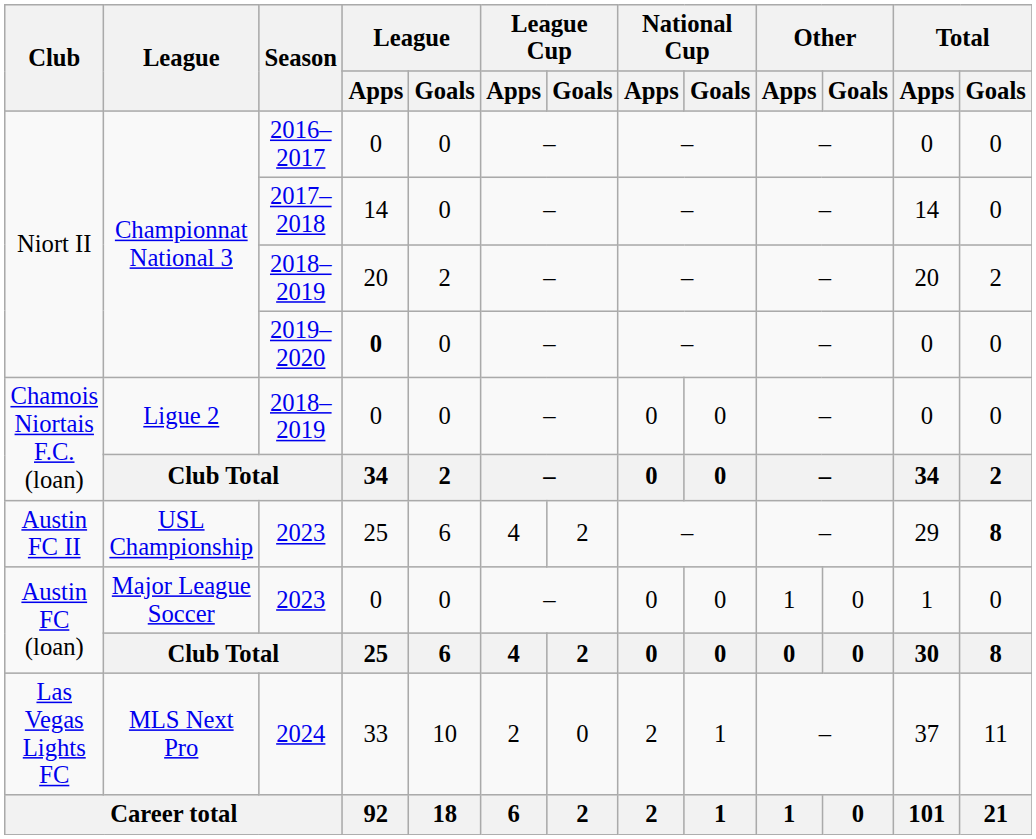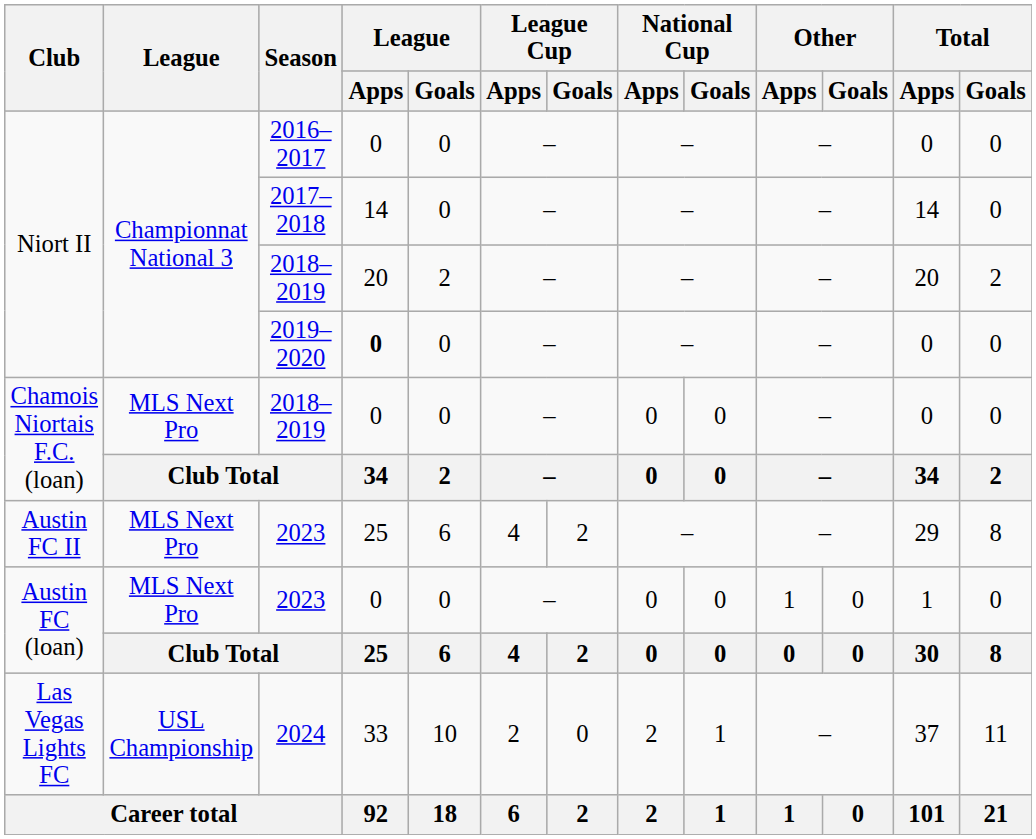 <table class="wikitable" style="text-align:center">
 <tr>
 <th rowspan="2">Club</th>
 <th rowspan="2">League</th>
 <th rowspan="2">Season</th>
 <th colspan="2">League</th>
 <th colspan="2">League Cup</th>
 <th colspan="2">National Cup</th>
 <th colspan="2">Other</th>
 <th colspan="2">Total</th>
 </tr>
 <tr>
 <th>Apps</th>
 <th>Goals</th>
 <th>Apps</th>
 <th>Goals</th>
 <th>Apps</th>
 <th>Goals</th>
 <th>Apps</th>
 <th>Goals</th>
 <th>Apps</th>
 <th>Goals</th>
 </tr>
 <tr>
 <td rowspan=4>Niort II</td>
 <td rowspan=4><a href='#'>Championnat National 3</a></td>
 <td><a href='#'>2016–2017</a></td>
 <td>0</td>
 <td>0</td>
 <td colspan="2">–</td>
 <td colspan="2">–</td>
 <td colspan="2">–</td>
 <td>0</td>
 <td>0</td>
 </tr>
 <tr>
 <td><a href='#'>2017–2018</a></td>
 <td>14</td>
 <td>0</td>
 <td colspan="2">–</td>
 <td colspan="2">–</td>
 <td colspan="2">–</td>
 <td>14</td>
 <td>0</td>
 </tr>
 <tr>
 <td><a href='#'>2018–2019</a></td>
 <td>20</td>
 <td>2</td>
 <td colspan="2">–</td>
 <td colspan="2">–</td>
 <td colspan="2">–</td>
 <td>20</td>
 <td>2</td>
 </tr>
 <tr>
 <td><a href='#'>2019–2020</a></td>
 <td><strong>0</strong></td>
 <td>0</td>
 <td colspan="2">–</td>
 <td colspan="2">–</td>
 <td colspan="2">–</td>
 <td>0</td>
 <td>0</td>
 </tr>
 <tr>
 <td rowspan=2><a href='#'>Chamois Niortais F.C.</a> (loan)</td>
-<td><a href='#'>Ligue 2</a></td>
+<td><a href='#'>MLS Next Pro</a></td>
 <td><a href='#'>2018–2019</a></td>
 <td>0</td>
 <td>0</td>
 <td colspan="2">–</td>
 <td>0</td>
 <td>0</td>
 <td colspan="2">–</td>
 <td>0</td>
 <td>0</td>
 </tr>
 <tr>
 <th colspan=2>Club Total</th>
 <th>34</th>
 <th>2</th>
 <th colspan="2">–</th>
 <th>0</th>
 <th>0</th>
 <th colspan="2">–</th>
 <th>34</th>
 <th>2</th>
 </tr>
 <tr>
 <td><a href='#'>Austin FC II</a></td>
-<td><a href='#'>USL Championship</a></td>
+<td><a href='#'>MLS Next Pro</a></td>
 <td><a href='#'>2023</a></td>
 <td>25</td>
 <td>6</td>
 <td>4</td>
 <td>2</td>
 <td colspan="2">–</td>
 <td colspan="2">–</td>
 <td>29</td>
-<td><strong>8</strong></td>
+<td>8</td>
 </tr>
 <tr>
 <td rowspan=2><a href='#'>Austin FC</a> (loan)</td>
-<td><a href='#'>Major League Soccer</a></td>
+<td><a href='#'>MLS Next Pro</a></td>
 <td><a href='#'>2023</a></td>
 <td>0</td>
 <td>0</td>
 <td colspan="2">–</td>
 <td>0</td>
 <td>0</td>
 <td>1</td>
 <td>0</td>
 <td>1</td>
 <td>0</td>
 </tr>
 <tr>
 <th colspan=2>Club Total</th>
 <th>25</th>
 <th>6</th>
 <th>4</th>
 <th>2</th>
 <th>0</th>
 <th>0</th>
 <th>0</th>
 <th>0</th>
 <th>30</th>
 <th>8</th>
 </tr>
 <tr>
 <td><a href='#'>Las Vegas Lights FC</a></td>
-<td><a href='#'>MLS Next Pro</a></td>
+<td><a href='#'>USL Championship</a></td>
 <td><a href='#'>2024</a></td>
 <td>33</td>
 <td>10</td>
 <td>2</td>
 <td>0</td>
 <td>2</td>
 <td>1</td>
 <td colspan="2">–</td>
 <td>37</td>
 <td>11</td>
 </tr>
 <tr>
 <th colspan="3">Career total</th>
 <th>92</th>
 <th>18</th>
 <th>6</th>
 <th>2</th>
 <th>2</th>
 <th>1</th>
 <th>1</th>
 <th>0</th>
 <th>101</th>
 <th>21</th>
 </tr>
 </table>
